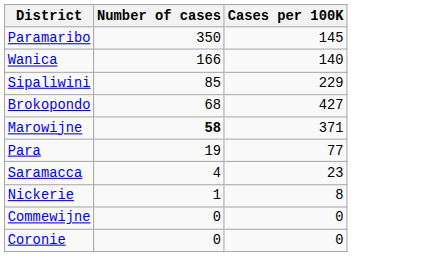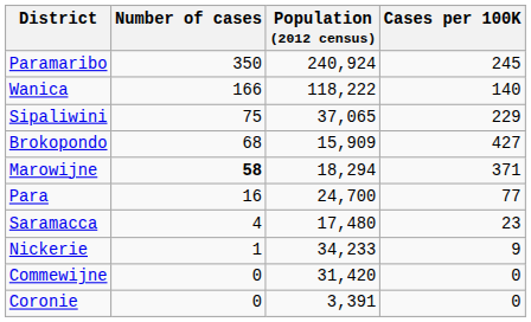 <table class="wikitable">
 <tr>
 <th valign=top>District</th>
 <th valign=top>Number of cases</th>
+<th valign=top>Population<br><small>(2012 census)</small></th>
 <th valign=top>Cases per 100K</th>
 </tr>
 <tr>
 <td><a href='#'>Paramaribo</a></td>
 <td align=right>350</td>
-<td align=right>145</td>
+<td align=right>240,924</td>
+<td align=right>245</td>
 </tr>
 <tr>
 <td><a href='#'>Wanica</a></td>
 <td align=right>166</td>
+<td align=right>118,222</td>
 <td align=right>140</td>
 </tr>
 <tr>
 <td><a href='#'>Sipaliwini</a></td>
-<td align=right>85</td>
+<td align=right>75</td>
+<td align=right>37,065</td>
 <td align=right>229</td>
 </tr>
 <tr>
 <td><a href='#'>Brokopondo</a></td>
 <td align=right>68</td>
+<td align=right>15,909</td>
 <td align=right>427</td>
 </tr>
 <tr>
 <td><a href='#'>Marowijne</a></td>
 <td align=right><strong>58</strong></td>
+<td align=right>18,294</td>
 <td align=right>371</td>
 </tr>
 <tr>
 <td><a href='#'>Para</a></td>
-<td align=right>19</td>
+<td align=right>16</td>
+<td align=right>24,700</td>
 <td align=right>77</td>
 </tr>
 <tr>
 <td><a href='#'>Saramacca</a></td>
 <td align=right>4</td>
+<td align=right>17,480</td>
 <td align=right>23</td>
 </tr>
 <tr>
 <td><a href='#'>Nickerie</a></td>
 <td align=right>1</td>
-<td align=right>8</td>
+<td align=right>34,233</td>
+<td align=right>9</td>
 </tr>
 <tr>
 <td><a href='#'>Commewijne</a></td>
 <td align=right>0</td>
+<td align=right>31,420</td>
 <td align=right>0</td>
 </tr>
 <tr>
 <td><a href='#'>Coronie</a></td>
 <td align=right>0</td>
+<td align=right>3,391</td>
 <td align=right>0</td>
 </tr>
 </table>
